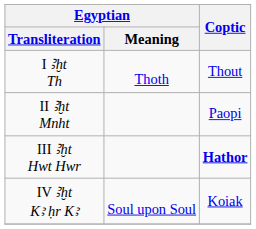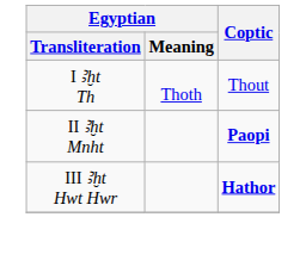 <table class="wikitable" style="text-align:center;margin:1em auto;" | style="margin: 1em auto 1em auto">
 <tr>
 <th colspan=2><a href='#'>Egyptian</a></th>
 <th rowspan=2><a href='#'>Coptic</a></th>
 </tr>
 <tr>
 <th><a href='#'>Transliteration</a></th>
 <th>Meaning</th>
 </tr>
 <tr>
 <td>I <em>Ꜣḫt</em><br><em>Th</em></td>
 <td><br><a href='#'>Thoth</a></td>
 <td><a href='#'>Thout</a></td>
 </tr>
 <tr>
 <td>II <em>Ꜣḫt</em><br><em>Mnht</em></td>
 <td><br></td>
-<td><a href='#'>Paopi</a></td>
+<td><strong><a href='#'>Paopi</a></strong></td>
 </tr>
 <tr>
 <td>III <em>Ꜣḫt</em><br><em>Hwt Hwr</em></td>
 <td><br></td>
 <td><strong><a href='#'>Hathor</a></strong></td>
 </tr>
 <tr>
-<td>IV <em>Ꜣḫt</em><br><em>Kꜣ ḥr Kꜣ</em></td>
-<td><br><a href='#'>Soul upon Soul</a></td>
-<td><a href='#'>Koiak</a></td>
-</tr>
-<tr>
 </tr>
 </table>
